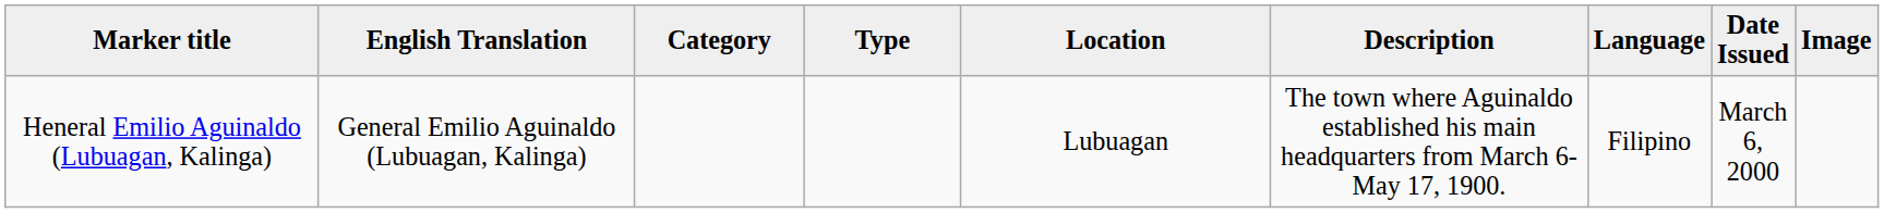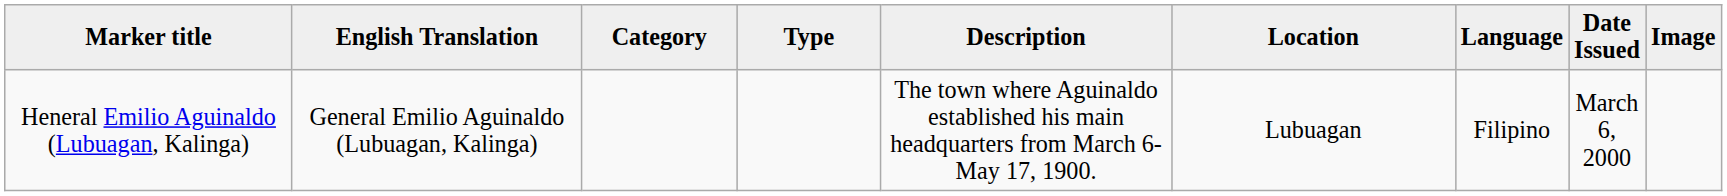 <table class="wikitable" style="width:90%; text-align:center;">
 <tr>
 <th style="width:20%; background:#efefef;">Marker title</th>
 <th style="width:20%; background:#efefef;">English Translation</th>
 <th style="width:10%; background:#efefef;">Category</th>
 <th style="width:10%; background:#efefef;">Type</th>
+<th style="width:20%; background:#efefef;">Description</th>
 <th style="width:20%; background:#efefef;">Location</th>
-<th style="width:20%; background:#efefef;">Description</th>
 <th style="width:10%; background:#efefef;">Language</th>
 <th style="width:10%; background:#efefef;">Date Issued</th>
 <th style="width:10%; background:#efefef;">Image</th>
 </tr>
 <tr>
 <td>Heneral <a href='#'>Emilio Aguinaldo</a><br>(<a href='#'>Lubuagan</a>, Kalinga)</td>
 <td>General Emilio Aguinaldo<br>(Lubuagan, Kalinga)</td>
 <td></td>
 <td></td>
+<td>The town where Aguinaldo established his main headquarters from March 6-May 17, 1900.</td>
 <td>Lubuagan</td>
-<td>The town where Aguinaldo established his main headquarters from March 6-May 17, 1900.</td>
 <td>Filipino</td>
 <td>March 6, 2000</td>
 <td></td>
 </tr>
 </table>
